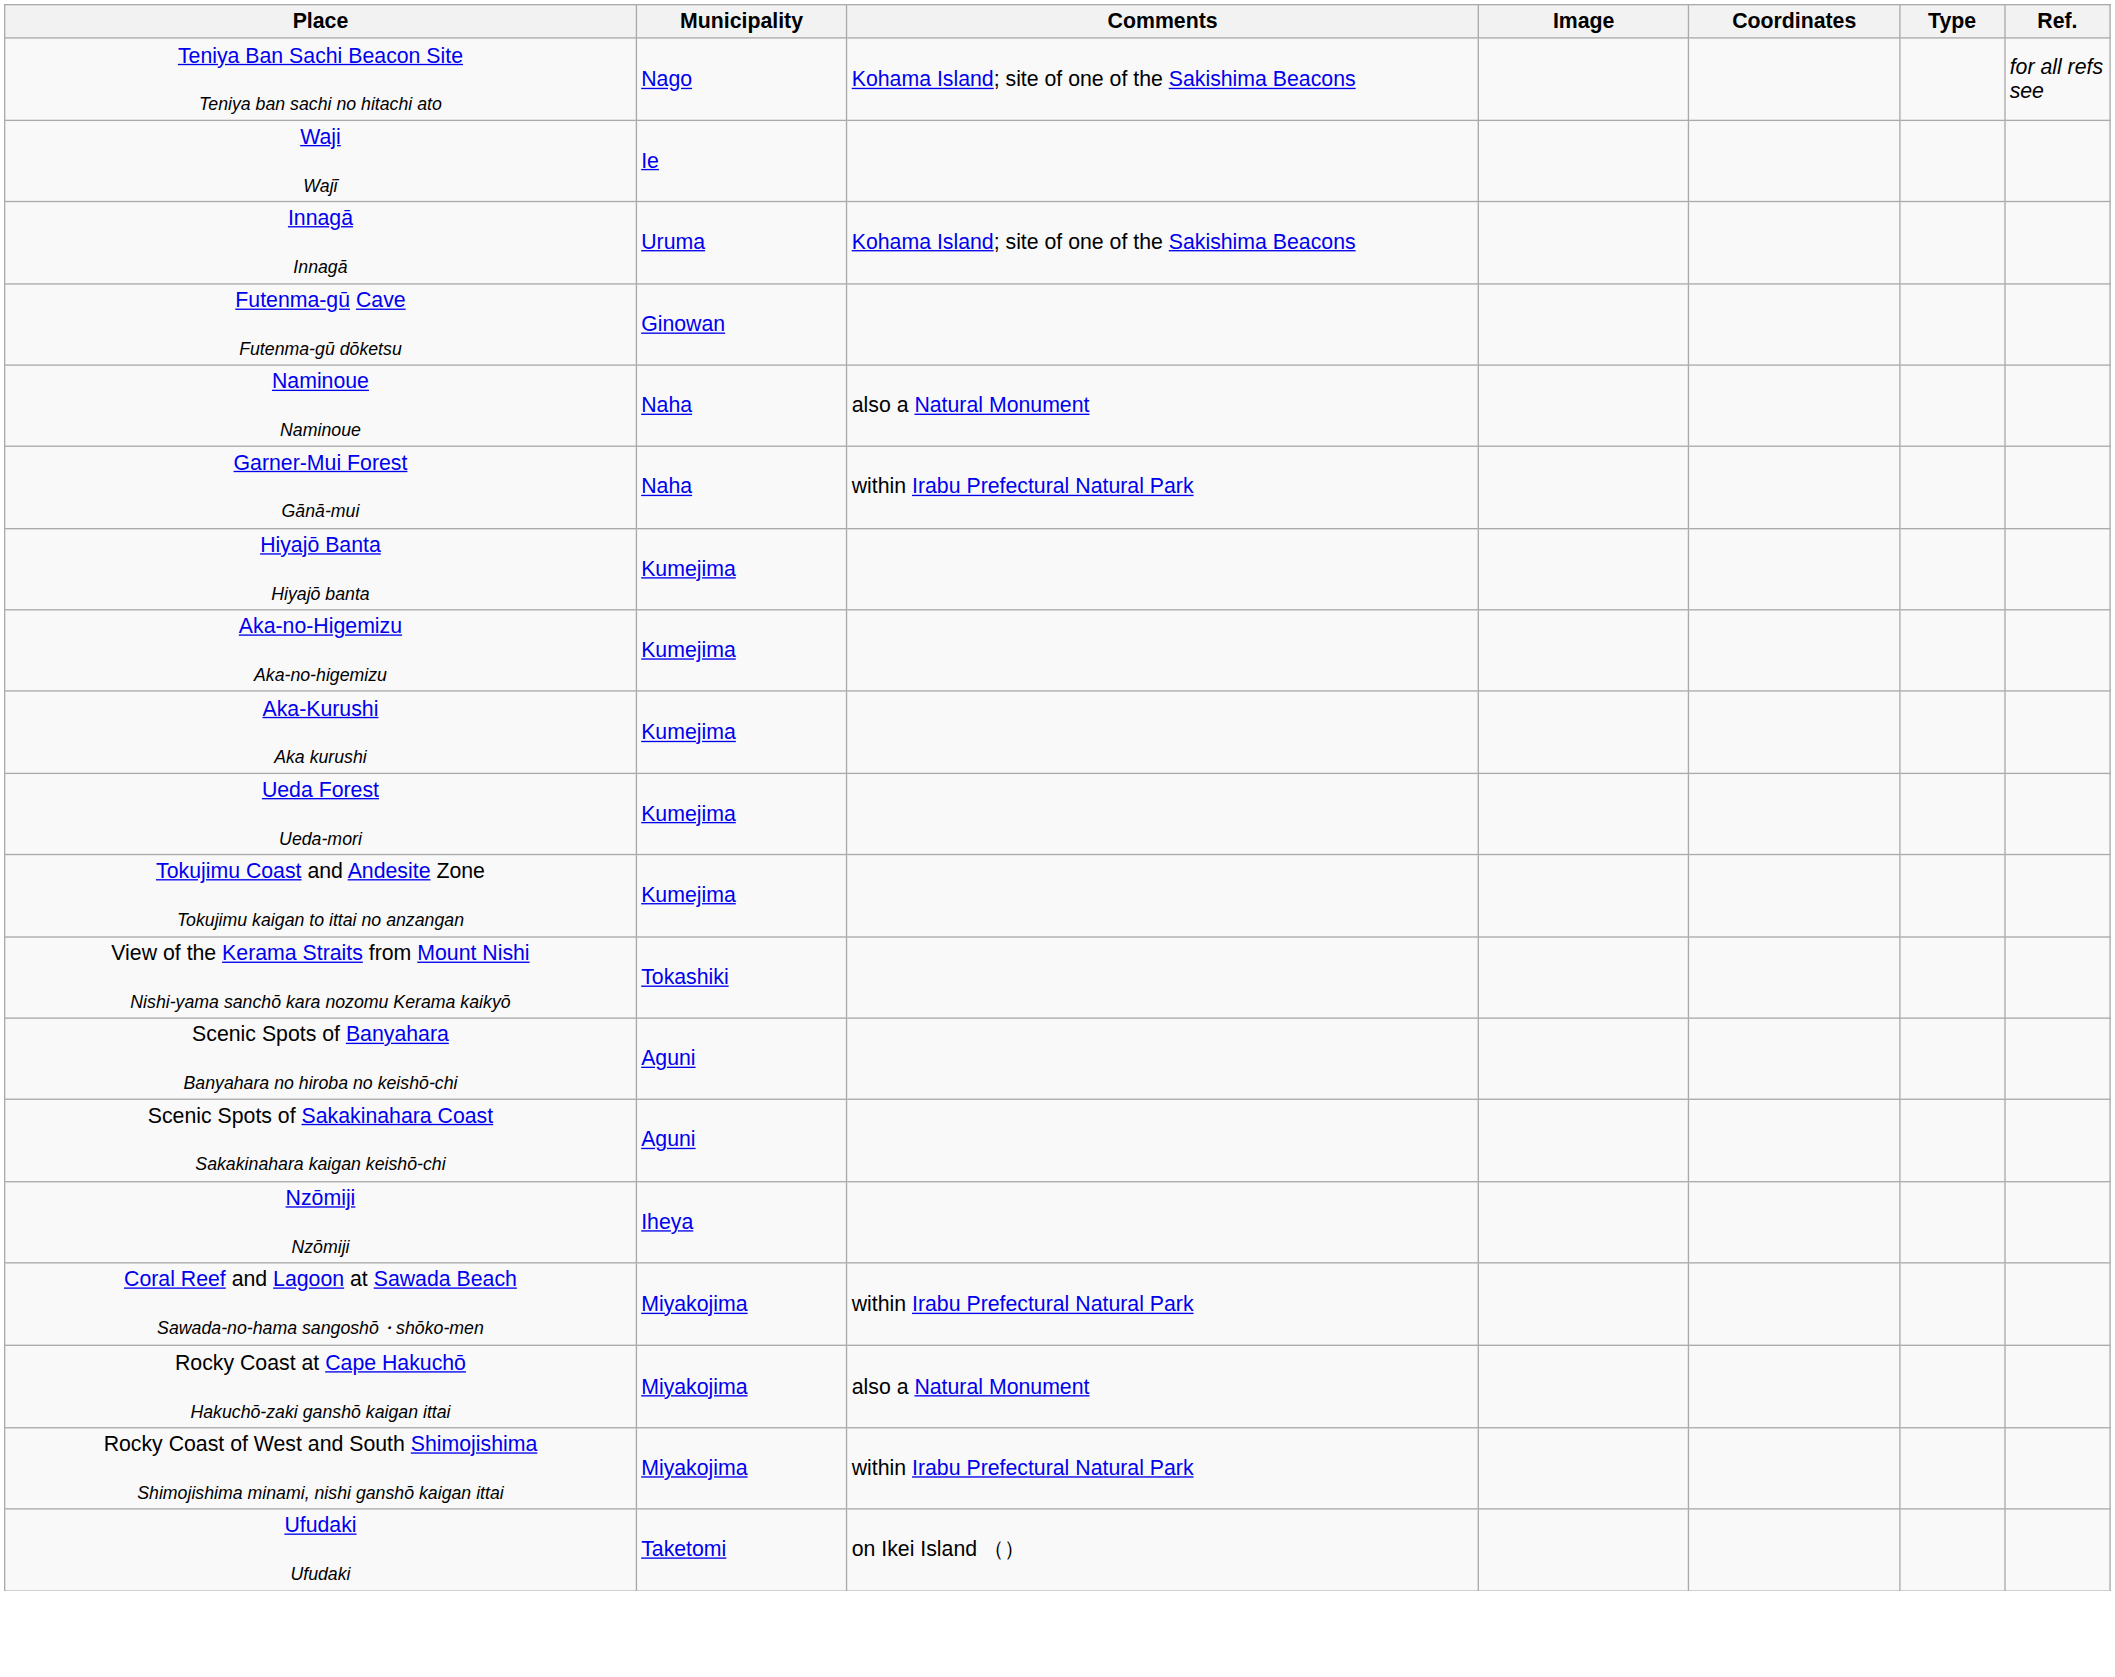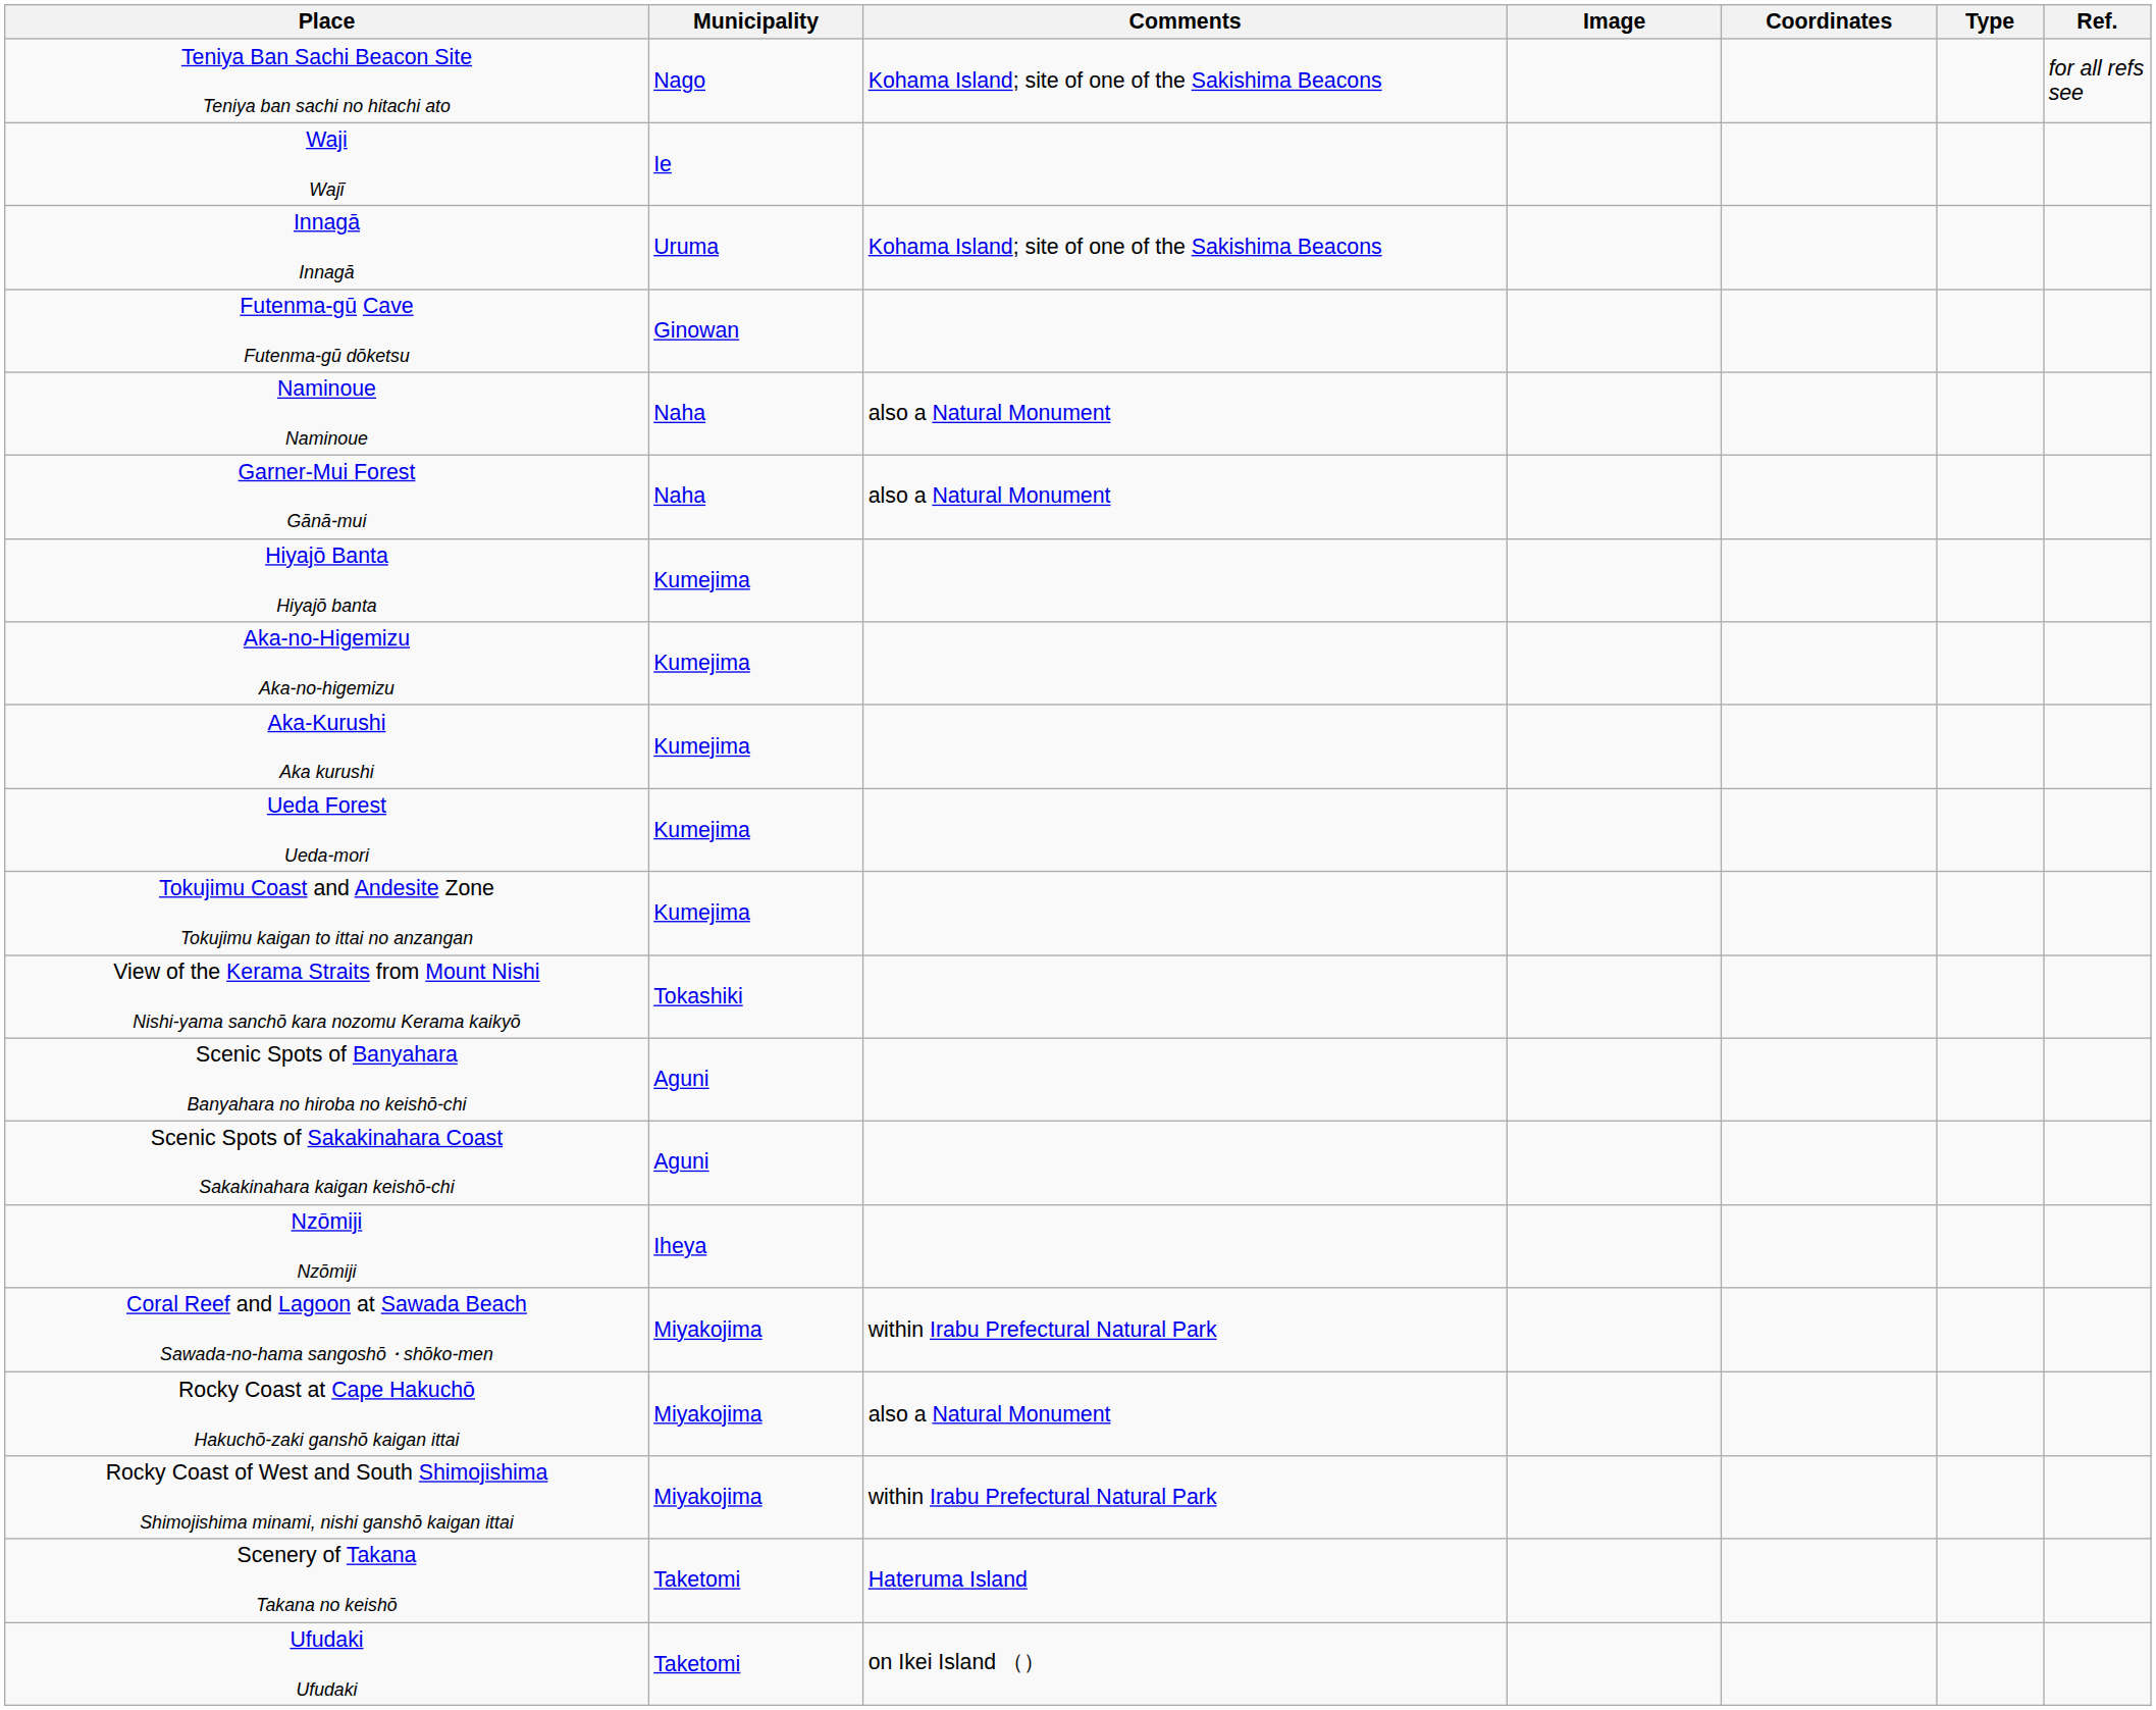 <table class="wikitable sortable"  style="width:100%;">
 <tr>
 <th width="30%" align="left">Place</th>
 <th width="10%" align="left">Municipality</th>
 <th width="30%" align="left" class="unsortable">Comments</th>
 <th width="10%" align="left"  class="unsortable">Image</th>
 <th width="10%" align="left" class="unsortable">Coordinates</th>
 <th width="5%" align="left">Type</th>
 <th width="5%" align="left"  class="unsortable">Ref.</th>
 </tr>
 <tr>
 <td align="center"><a href='#'>Teniya Ban Sachi Beacon Site</a><br><br><small><em>Teniya ban sachi no hitachi ato</em></small></td>
 <td><a href='#'>Nago</a></td>
 <td><a href='#'>Kohama Island</a>; site of one of the <a href='#'>Sakishima Beacons</a></td>
 <td></td>
 <td></td>
 <td></td>
 <td><em>for all refs see</em> </td>
 </tr>
 <tr>
 <td align="center"><a href='#'>Waji</a><br><br><small><em>Wajī</em></small></td>
 <td><a href='#'>Ie</a></td>
 <td></td>
 <td></td>
 <td></td>
 <td></td>
 <td></td>
 </tr>
 <tr>
 <td align="center"><a href='#'>Innagā</a><br><br><small><em>Innagā</em></small></td>
 <td><a href='#'>Uruma</a></td>
 <td><a href='#'>Kohama Island</a>; site of one of the <a href='#'>Sakishima Beacons</a></td>
 <td></td>
 <td></td>
 <td></td>
 <td></td>
 </tr>
 <tr>
 <td align="center"><a href='#'>Futenma-gū</a> <a href='#'>Cave</a><br><br><small><em>Futenma-gū dōketsu</em></small></td>
 <td><a href='#'>Ginowan</a></td>
 <td></td>
 <td></td>
 <td></td>
 <td></td>
 <td></td>
 </tr>
 <tr>
 <td align="center"><a href='#'>Naminoue</a><br><br><small><em>Naminoue</em></small></td>
 <td><a href='#'>Naha</a></td>
 <td>also a <a href='#'>Natural Monument</a></td>
 <td></td>
 <td></td>
 <td></td>
 <td></td>
 </tr>
 <tr>
 <td align="center"><a href='#'>Garner-Mui Forest</a><br><br><small><em>Gānā-mui</em></small></td>
 <td><a href='#'>Naha</a></td>
-<td>within <a href='#'>Irabu Prefectural Natural Park</a></td>
+<td>also a <a href='#'>Natural Monument</a></td>
 <td></td>
 <td></td>
 <td></td>
 <td></td>
 </tr>
 <tr>
 <td align="center"><a href='#'>Hiyajō Banta</a><br><br><small><em>Hiyajō banta</em></small></td>
 <td><a href='#'>Kumejima</a></td>
 <td></td>
 <td></td>
 <td></td>
 <td></td>
 <td></td>
 </tr>
 <tr>
 <td align="center"><a href='#'>Aka-no-Higemizu</a><br><br><small><em>Aka-no-higemizu</em></small></td>
 <td><a href='#'>Kumejima</a></td>
 <td></td>
 <td></td>
 <td></td>
 <td></td>
 <td></td>
 </tr>
 <tr>
 <td align="center"><a href='#'>Aka-Kurushi</a><br><br><small><em>Aka kurushi</em></small></td>
 <td><a href='#'>Kumejima</a></td>
 <td></td>
 <td></td>
 <td></td>
 <td></td>
 <td></td>
 </tr>
 <tr>
 <td align="center"><a href='#'>Ueda Forest</a><br><br><small><em>Ueda-mori</em></small></td>
 <td><a href='#'>Kumejima</a></td>
 <td></td>
 <td></td>
 <td></td>
 <td></td>
 <td></td>
 </tr>
 <tr>
 <td align="center"><a href='#'>Tokujimu Coast</a> and <a href='#'>Andesite</a> Zone<br><br><small><em>Tokujimu kaigan to ittai no anzangan</em></small></td>
 <td><a href='#'>Kumejima</a></td>
 <td></td>
 <td></td>
 <td></td>
 <td></td>
 <td></td>
 </tr>
 <tr>
 <td align="center">View of the <a href='#'>Kerama Straits</a> from <a href='#'>Mount Nishi</a><br><br><small><em>Nishi-yama sanchō kara nozomu Kerama kaikyō</em></small></td>
 <td><a href='#'>Tokashiki</a></td>
 <td></td>
 <td></td>
 <td></td>
 <td></td>
 <td></td>
 </tr>
 <tr>
 <td align="center">Scenic Spots of <a href='#'>Banyahara</a><br><br><small><em>Banyahara no hiroba no keishō-chi</em></small></td>
 <td><a href='#'>Aguni</a></td>
 <td></td>
 <td></td>
 <td></td>
 <td></td>
 <td></td>
 </tr>
 <tr>
 <td align="center">Scenic Spots of <a href='#'>Sakakinahara Coast</a><br><br><small><em>Sakakinahara kaigan keishō-chi</em></small></td>
 <td><a href='#'>Aguni</a></td>
 <td></td>
 <td></td>
 <td></td>
 <td></td>
 <td></td>
 </tr>
 <tr>
 <td align="center"><a href='#'>Nzōmiji</a><br><br><small><em>Nzōmiji</em></small></td>
 <td><a href='#'>Iheya</a></td>
 <td></td>
 <td></td>
 <td></td>
 <td></td>
 <td></td>
 </tr>
 <tr>
 <td align="center"><a href='#'>Coral Reef</a> and <a href='#'>Lagoon</a> at <a href='#'>Sawada Beach</a><br><br><small><em>Sawada-no-hama sangoshō・shōko-men</em></small></td>
 <td><a href='#'>Miyakojima</a></td>
 <td>within <a href='#'>Irabu Prefectural Natural Park</a></td>
 <td></td>
 <td></td>
 <td></td>
 <td></td>
 </tr>
 <tr>
 <td align="center">Rocky Coast at <a href='#'>Cape Hakuchō</a><br><br><small><em>Hakuchō-zaki ganshō kaigan ittai</em></small></td>
 <td><a href='#'>Miyakojima</a></td>
 <td>also a <a href='#'>Natural Monument</a></td>
 <td></td>
 <td></td>
 <td></td>
 <td></td>
 </tr>
 <tr>
 <td align="center">Rocky Coast of West and South <a href='#'>Shimojishima</a><br><br><small><em>Shimojishima minami, nishi ganshō kaigan ittai</em></small></td>
 <td><a href='#'>Miyakojima</a></td>
 <td>within <a href='#'>Irabu Prefectural Natural Park</a></td>
 <td></td>
 <td></td>
 <td></td>
 <td></td>
 </tr>
 <tr>
+<td align="center">Scenery of <a href='#'>Takana</a><br><br><small><em>Takana no keishō</em></small></td>
+<td><a href='#'>Taketomi</a></td>
+<td><a href='#'>Hateruma Island</a></td>
+<td></td>
+<td></td>
+<td></td>
+<td></td>
+</tr>
+<tr>
 <td align="center"><a href='#'>Ufudaki</a><br><br><small><em>Ufudaki</em></small></td>
 <td><a href='#'>Taketomi</a></td>
 <td>on Ikei Island （）</td>
 <td></td>
 <td></td>
 <td></td>
 <td></td>
 </tr>
 <tr>
 </tr>
 </table>
